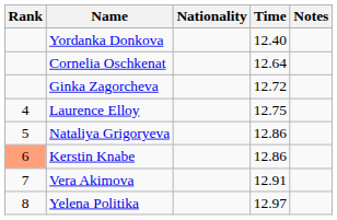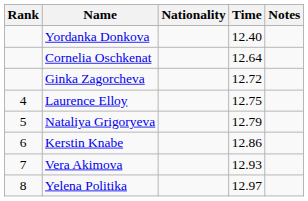 <table class="wikitable sortable" style="text-align:center">
 <tr>
 <th>Rank</th>
 <th>Name</th>
 <th>Nationality</th>
 <th>Time</th>
 <th>Notes</th>
 </tr>
 <tr>
 <td></td>
 <td align=left><a href='#'>Yordanka Donkova</a></td>
 <td align=left></td>
 <td>12.40</td>
 <td></td>
 </tr>
 <tr>
 <td></td>
 <td align=left><a href='#'>Cornelia Oschkenat</a></td>
 <td align=left></td>
 <td>12.64</td>
 <td></td>
 </tr>
 <tr>
 <td></td>
 <td align=left><a href='#'>Ginka Zagorcheva</a></td>
 <td align=left></td>
 <td>12.72</td>
 <td></td>
 </tr>
 <tr>
 <td>4</td>
 <td align=left><a href='#'>Laurence Elloy</a></td>
 <td align=left></td>
 <td>12.75</td>
 <td></td>
 </tr>
 <tr>
 <td>5</td>
 <td align=left><a href='#'>Nataliya Grigoryeva</a></td>
 <td align=left></td>
-<td>12.86</td>
+<td>12.79</td>
 <td></td>
 </tr>
 <tr>
-<td style="background: lightsalmon;">6</td>
+<td>6</td>
 <td align=left><a href='#'>Kerstin Knabe</a></td>
 <td align=left></td>
 <td>12.86</td>
 <td></td>
 </tr>
 <tr>
 <td>7</td>
 <td align=left><a href='#'>Vera Akimova</a></td>
 <td align=left></td>
-<td>12.91</td>
+<td>12.93</td>
 <td></td>
 </tr>
 <tr>
 <td>8</td>
 <td align=left><a href='#'>Yelena Politika</a></td>
 <td align=left></td>
 <td>12.97</td>
 <td></td>
 </tr>
 </table>
